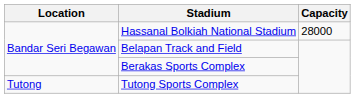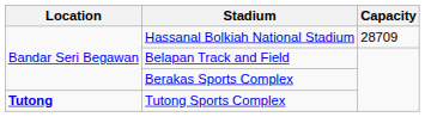 <table class="wikitable sortable">
 <tr>
 <th>Location</th>
 <th>Stadium</th>
 <th>Capacity</th>
 </tr>
 <tr>
 <td rowspan=3><a href='#'>Bandar Seri Begawan</a></td>
 <td><a href='#'>Hassanal Bolkiah National Stadium</a></td>
-<td>28000</td>
+<td>28709</td>
 </tr>
 <tr>
 <td><a href='#'>Belapan Track and Field</a></td>
 </tr>
 <tr>
 <td><a href='#'>Berakas Sports Complex</a></td>
 </tr>
 <tr>
-<td><a href='#'>Tutong</a></td>
+<td><strong><a href='#'>Tutong</a></strong></td>
 <td><a href='#'>Tutong Sports Complex</a></td>
 </tr>
 </table>
